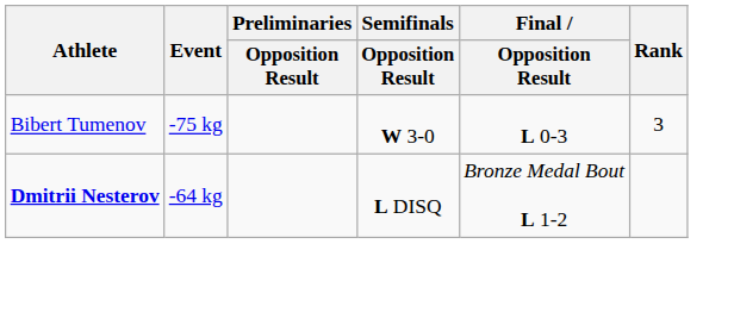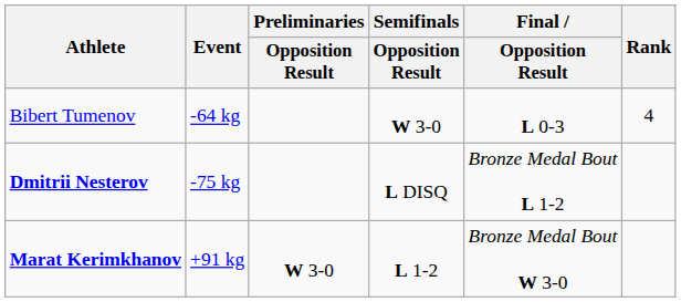 <table class="wikitable" style="font-size:90%;">
 <tr>
 <th rowspan=2>Athlete</th>
 <th rowspan=2>Event</th>
 <th>Preliminaries</th>
 <th>Semifinals</th>
 <th>Final / </th>
 <th rowspan=2>Rank</th>
 </tr>
 <tr style="font-size:95%">
 <th>Opposition<br>Result</th>
 <th>Opposition<br>Result</th>
 <th>Opposition<br>Result</th>
 </tr>
 <tr align=center>
 <td align=left><a href='#'>Bibert Tumenov</a></td>
-<td align=left><a href='#'>-75 kg</a></td>
+<td align=left><a href='#'>-64 kg</a></td>
 <td></td>
 <td><br> <strong>W</strong> 3-0</td>
 <td><br> <strong>L</strong> 0-3</td>
-<td>3</td>
+<td>4</td>
 </tr>
 <tr align=center>
 <td align=left><strong><a href='#'>Dmitrii Nesterov</a></strong></td>
-<td align=left><a href='#'>-64 kg</a></td>
+<td align=left><a href='#'>-75 kg</a></td>
 <td></td>
 <td><br><strong>L</strong> DISQ</td>
 <td><em>Bronze Medal Bout</em><br><br><strong>L</strong> 1-2</td>
 <td></td>
 </tr>
+<tr align=center>
+<td align=left><strong><a href='#'>Marat Kerimkhanov</a></strong></td>
+<td align=left><a href='#'>+91 kg</a></td>
+<td><br> <strong>W</strong> 3-0</td>
+<td><br> <strong>L</strong> 1-2</td>
+<td><em>Bronze Medal Bout</em><br><br> <strong>W</strong> 3-0</td>
+<td></td>
+</tr>
 </table>
